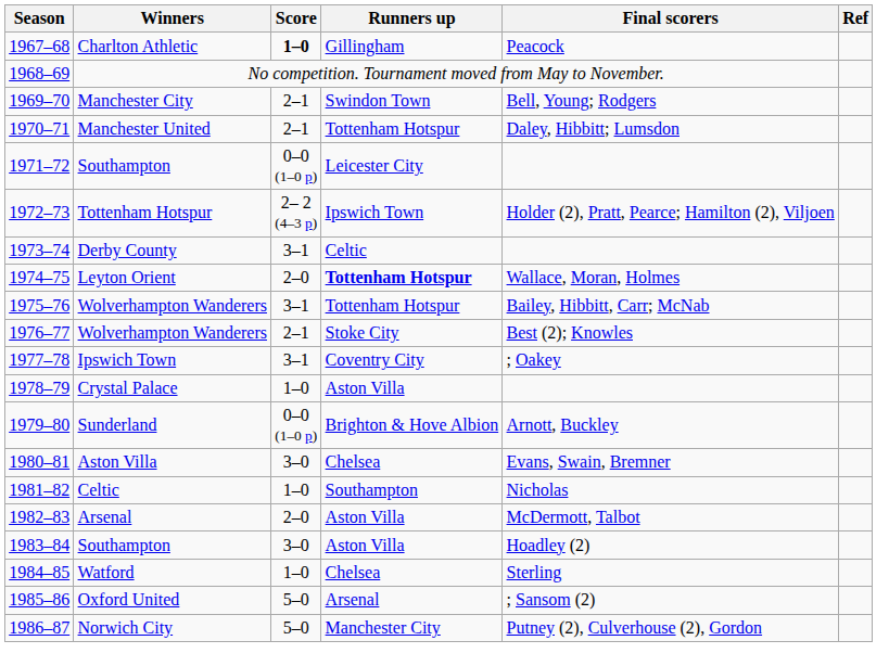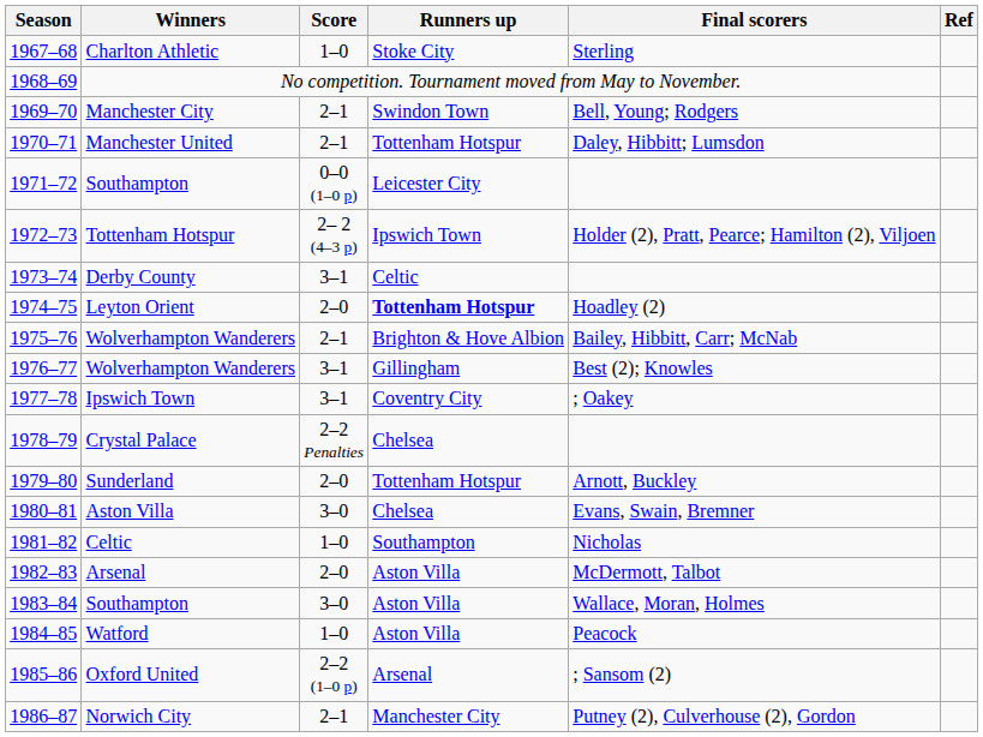 <table class="wikitable">
 <tr>
 <th>Season</th>
 <th>Winners</th>
 <th>Score</th>
 <th>Runners up</th>
 <th>Final scorers</th>
 <th>Ref</th>
 </tr>
 <tr>
 <td><a href='#'>1967–68</a></td>
 <td><a href='#'>Charlton Athletic</a></td>
-<td style="text-align: center;"><strong>1–0</strong></td>
-<td><a href='#'>Gillingham</a></td>
-<td><a href='#'>Peacock</a></td>
+<td style="text-align: center;">1–0</td>
+<td><a href='#'>Stoke City</a></td>
+<td><a href='#'>Sterling</a></td>
 <td></td>
 </tr>
 <tr>
 <td><a href='#'>1968–69</a></td>
 <td colspan = "4" style="text-align: center;"><em>No competition. Tournament moved from May to November.</em></td>
 <td></td>
 </tr>
 <tr>
 <td><a href='#'>1969–70</a></td>
 <td><a href='#'>Manchester City</a></td>
 <td style="text-align: center;">2–1</td>
 <td><a href='#'>Swindon Town</a></td>
 <td><a href='#'>Bell</a>, <a href='#'>Young</a>; <a href='#'>Rodgers</a></td>
 <td></td>
 </tr>
 <tr>
 <td><a href='#'>1970–71</a></td>
 <td><a href='#'>Manchester United</a></td>
 <td style="text-align: center;">2–1</td>
 <td><a href='#'>Tottenham Hotspur</a></td>
 <td><a href='#'>Daley</a>, <a href='#'>Hibbitt</a>; <a href='#'>Lumsdon</a></td>
 <td></td>
 </tr>
 <tr>
 <td><a href='#'>1971–72</a></td>
 <td><a href='#'>Southampton</a></td>
 <td style="text-align: center;">0–0<br><small>(1–0 <a href='#'>p</a>)</small></td>
 <td><a href='#'>Leicester City</a></td>
 <td></td>
 <td></td>
 </tr>
 <tr>
 <td><a href='#'>1972–73</a></td>
 <td><a href='#'>Tottenham Hotspur</a></td>
 <td style="text-align: center;">2– 2<br><small>(4–3 <a href='#'>p</a>)</small></td>
 <td><a href='#'>Ipswich Town</a></td>
 <td><a href='#'>Holder</a> (2), <a href='#'>Pratt</a>, <a href='#'>Pearce</a>; <a href='#'>Hamilton</a> (2), <a href='#'>Viljoen</a></td>
 <td></td>
 </tr>
 <tr>
 <td><a href='#'>1973–74</a></td>
 <td><a href='#'>Derby County</a></td>
 <td style="text-align: center;">3–1</td>
 <td><a href='#'>Celtic</a></td>
 <td></td>
 <td></td>
 </tr>
 <tr>
 <td><a href='#'>1974–75</a></td>
 <td><a href='#'>Leyton Orient</a></td>
 <td style="text-align: center;">2–0</td>
 <td><strong><a href='#'>Tottenham Hotspur</a></strong></td>
-<td><a href='#'>Wallace</a>, <a href='#'>Moran</a>, <a href='#'>Holmes</a></td>
+<td><a href='#'>Hoadley</a> (2)</td>
 <td></td>
 </tr>
 <tr>
 <td><a href='#'>1975–76</a></td>
 <td><a href='#'>Wolverhampton Wanderers</a></td>
-<td style="text-align: center;">3–1</td>
-<td><a href='#'>Tottenham Hotspur</a></td>
+<td style="text-align: center;">2–1</td>
+<td><a href='#'>Brighton & Hove Albion</a></td>
 <td><a href='#'>Bailey</a>, <a href='#'>Hibbitt</a>, <a href='#'>Carr</a>; <a href='#'>McNab</a></td>
 <td></td>
 </tr>
 <tr>
 <td><a href='#'>1976–77</a></td>
 <td><a href='#'>Wolverhampton Wanderers</a></td>
-<td style="text-align: center;">2–1</td>
-<td><a href='#'>Stoke City</a></td>
+<td style="text-align: center;">3–1</td>
+<td><a href='#'>Gillingham</a></td>
 <td><a href='#'>Best</a> (2); <a href='#'>Knowles</a></td>
 <td></td>
 </tr>
 <tr>
 <td><a href='#'>1977–78</a></td>
 <td><a href='#'>Ipswich Town</a></td>
 <td style="text-align: center;">3–1</td>
 <td><a href='#'>Coventry City</a></td>
 <td>; <a href='#'>Oakey</a></td>
 <td></td>
 </tr>
 <tr>
 <td><a href='#'>1978–79</a></td>
 <td><a href='#'>Crystal Palace</a></td>
-<td style="text-align: center;">1–0</td>
-<td><a href='#'>Aston Villa</a></td>
+<td style="text-align: center;">2–2<br><small><em>Penalties</em></small></td>
+<td><a href='#'>Chelsea</a></td>
 <td></td>
 <td></td>
 </tr>
 <tr>
 <td><a href='#'>1979–80</a></td>
 <td><a href='#'>Sunderland</a></td>
-<td style="text-align: center;">0–0<br><small>(1–0 <a href='#'>p</a>)</small></td>
-<td><a href='#'>Brighton & Hove Albion</a></td>
+<td style="text-align: center;">2–0</td>
+<td><a href='#'>Tottenham Hotspur</a></td>
 <td><a href='#'>Arnott</a>, <a href='#'>Buckley</a></td>
 <td></td>
 </tr>
 <tr>
 <td><a href='#'>1980–81</a></td>
 <td><a href='#'>Aston Villa</a></td>
 <td style="text-align: center;">3–0</td>
 <td><a href='#'>Chelsea</a></td>
 <td><a href='#'>Evans</a>, <a href='#'>Swain</a>, <a href='#'>Bremner</a></td>
 <td></td>
 </tr>
 <tr>
 <td><a href='#'>1981–82</a></td>
 <td><a href='#'>Celtic</a></td>
 <td style="text-align: center;">1–0</td>
 <td><a href='#'>Southampton</a></td>
 <td><a href='#'>Nicholas</a></td>
 <td></td>
 </tr>
 <tr>
 <td><a href='#'>1982–83</a></td>
 <td><a href='#'>Arsenal</a></td>
 <td style="text-align: center;">2–0</td>
 <td><a href='#'>Aston Villa</a></td>
 <td><a href='#'>McDermott</a>, <a href='#'>Talbot</a></td>
 <td></td>
 </tr>
 <tr>
 <td><a href='#'>1983–84</a></td>
 <td><a href='#'>Southampton</a></td>
 <td style="text-align: center;">3–0</td>
 <td><a href='#'>Aston Villa</a></td>
-<td><a href='#'>Hoadley</a> (2)</td>
+<td><a href='#'>Wallace</a>, <a href='#'>Moran</a>, <a href='#'>Holmes</a></td>
 <td></td>
 </tr>
 <tr>
 <td><a href='#'>1984–85</a></td>
 <td><a href='#'>Watford</a></td>
 <td style="text-align: center;">1–0</td>
-<td><a href='#'>Chelsea</a></td>
-<td><a href='#'>Sterling</a></td>
+<td><a href='#'>Aston Villa</a></td>
+<td><a href='#'>Peacock</a></td>
 <td></td>
 </tr>
 <tr>
 <td><a href='#'>1985–86</a></td>
 <td><a href='#'>Oxford United</a></td>
-<td style="text-align: center;">5–0</td>
+<td style="text-align: center;">2–2<br><small>(1–0 <a href='#'>p</a>)</small></td>
 <td><a href='#'>Arsenal</a></td>
 <td>; <a href='#'>Sansom</a> (2)</td>
 <td></td>
 </tr>
 <tr>
 <td><a href='#'>1986–87</a></td>
 <td><a href='#'>Norwich City</a></td>
-<td style="text-align: center;">5–0</td>
+<td style="text-align: center;">2–1</td>
 <td><a href='#'>Manchester City</a></td>
 <td><a href='#'>Putney</a> (2), <a href='#'>Culverhouse</a> (2), <a href='#'>Gordon</a></td>
 <td></td>
 </tr>
 </table>
